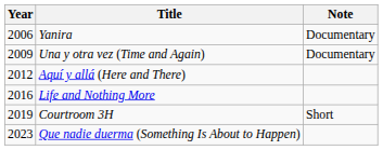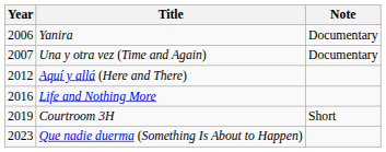 <table class="wikitable">
 <tr>
 <th>Year</th>
 <th>Title</th>
 <th>Note</th>
 </tr>
 <tr>
 <td>2006</td>
 <td><em>Yanira</em></td>
 <td>Documentary</td>
 </tr>
 <tr>
-<td>2009</td>
+<td>2007</td>
 <td><em>Una y otra vez</em> (<em>Time and Again</em>)</td>
 <td>Documentary</td>
 </tr>
 <tr>
 <td>2012</td>
 <td><em><a href='#'>Aquí y allá</a></em> (<em>Here and There</em>)</td>
 <td></td>
 </tr>
 <tr>
 <td>2016</td>
 <td><em><a href='#'>Life and Nothing More</a></em></td>
 <td></td>
 </tr>
 <tr>
 <td>2019</td>
 <td><em>Courtroom 3H</em></td>
 <td>Short</td>
 </tr>
 <tr>
 <td>2023</td>
 <td><em><a href='#'>Que nadie duerma</a></em> (<em>Something Is About to Happen</em>)</td>
 <td></td>
 </tr>
 </table>
